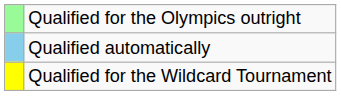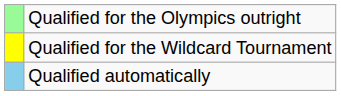 <table class="wikitable">
 <tr>
 <td width=10px bgcolor="#98fb98"></td>
 <td>Qualified for the Olympics outright</td>
 </tr>
 <tr>
+<td width=10px bgcolor="yellow"></td>
+<td>Qualified for the Wildcard Tournament</td>
+</tr>
+<tr>
 <td width=10px bgcolor="skyblue"></td>
 <td>Qualified automatically</td>
 </tr>
-<tr>
-<td width=10px bgcolor="yellow"></td>
-<td>Qualified for the Wildcard Tournament</td>
-</tr>
 </table>
